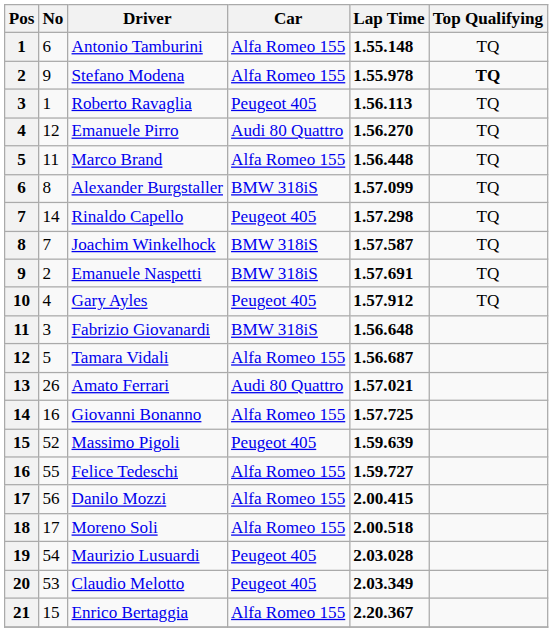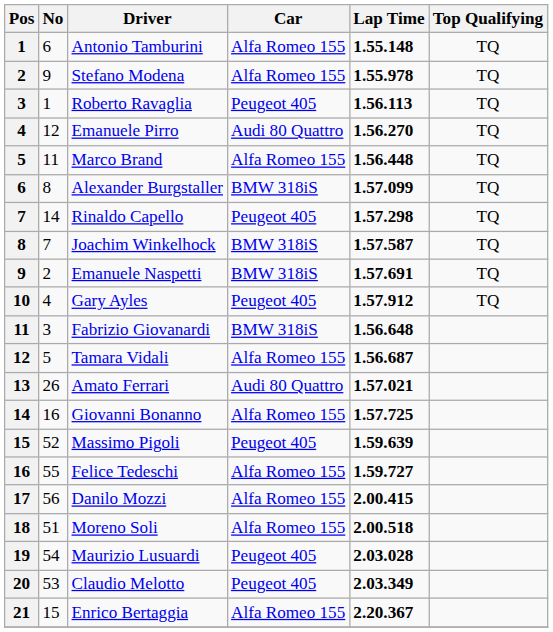 <table class="wikitable" style="font-size: 85%;">
 <tr>
 <th>Pos</th>
 <th>No</th>
 <th>Driver</th>
 <th>Car</th>
 <th>Lap Time</th>
 <th>Top Qualifying</th>
 </tr>
 <tr>
 <th>1</th>
 <td>6</td>
 <td> <a href='#'>Antonio Tamburini</a></td>
 <td><a href='#'>Alfa Romeo 155</a></td>
 <td><strong>1.55.148</strong></td>
 <td align=center>TQ</td>
 </tr>
 <tr>
 <th>2</th>
 <td>9</td>
 <td> <a href='#'>Stefano Modena</a></td>
 <td><a href='#'>Alfa Romeo 155</a></td>
 <td><strong>1.55.978</strong></td>
-<td align=center><strong>TQ</strong></td>
+<td align=center>TQ</td>
 </tr>
 <tr>
 <th>3</th>
 <td>1</td>
 <td> <a href='#'>Roberto Ravaglia</a></td>
 <td><a href='#'>Peugeot 405</a></td>
 <td><strong>1.56.113</strong></td>
 <td align=center>TQ</td>
 </tr>
 <tr>
 <th>4</th>
 <td>12</td>
 <td> <a href='#'>Emanuele Pirro</a></td>
 <td><a href='#'>Audi 80 Quattro</a></td>
 <td><strong>1.56.270</strong></td>
 <td align=center>TQ</td>
 </tr>
 <tr>
 <th>5</th>
 <td>11</td>
 <td> <a href='#'>Marco Brand</a></td>
 <td><a href='#'>Alfa Romeo 155</a></td>
 <td><strong>1.56.448</strong></td>
 <td align=center>TQ</td>
 </tr>
 <tr>
 <th>6</th>
 <td>8</td>
 <td> <a href='#'> Alexander Burgstaller</a></td>
 <td><a href='#'>BMW 318iS</a></td>
 <td><strong>1.57.099</strong></td>
 <td align=center>TQ</td>
 </tr>
 <tr>
 <th>7</th>
 <td>14</td>
 <td> <a href='#'>Rinaldo Capello</a></td>
 <td><a href='#'>Peugeot 405</a></td>
 <td><strong>1.57.298</strong></td>
 <td align=center>TQ</td>
 </tr>
 <tr>
 <th>8</th>
 <td>7</td>
 <td> <a href='#'>Joachim Winkelhock</a></td>
 <td><a href='#'>BMW 318iS</a></td>
 <td><strong>1.57.587</strong></td>
 <td align=center>TQ</td>
 </tr>
 <tr>
 <th>9</th>
 <td>2</td>
 <td> <a href='#'>Emanuele Naspetti</a></td>
 <td><a href='#'>BMW 318iS</a></td>
 <td><strong>1.57.691</strong></td>
 <td align=center>TQ</td>
 </tr>
 <tr>
 <th>10</th>
 <td>4</td>
 <td> <a href='#'>Gary Ayles</a></td>
 <td><a href='#'>Peugeot 405</a></td>
 <td><strong>1.57.912</strong></td>
 <td align=center>TQ</td>
 </tr>
 <tr>
 <th>11</th>
 <td>3</td>
 <td> <a href='#'>Fabrizio Giovanardi</a></td>
 <td><a href='#'>BMW 318iS</a></td>
 <td><strong>1.56.648</strong></td>
 <td></td>
 </tr>
 <tr>
 <th>12</th>
 <td>5</td>
 <td> <a href='#'>Tamara Vidali</a></td>
 <td><a href='#'>Alfa Romeo 155</a></td>
 <td><strong>1.56.687</strong></td>
 <td></td>
 </tr>
 <tr>
 <th>13</th>
 <td>26</td>
 <td> <a href='#'>Amato Ferrari</a></td>
 <td><a href='#'>Audi 80 Quattro</a></td>
 <td><strong>1.57.021</strong></td>
 <td></td>
 </tr>
 <tr>
 <th>14</th>
 <td>16</td>
 <td> <a href='#'>Giovanni Bonanno</a></td>
 <td><a href='#'>Alfa Romeo 155</a></td>
 <td><strong>1.57.725</strong></td>
 <td></td>
 </tr>
 <tr>
 <th>15</th>
 <td>52</td>
 <td> <a href='#'>Massimo Pigoli</a></td>
 <td><a href='#'>Peugeot 405</a></td>
 <td><strong>1.59.639</strong></td>
 <td></td>
 </tr>
 <tr>
 <th>16</th>
 <td>55</td>
 <td> <a href='#'>Felice Tedeschi</a></td>
 <td><a href='#'>Alfa Romeo 155</a></td>
 <td><strong>1.59.727</strong></td>
 <td></td>
 </tr>
 <tr>
 <th>17</th>
 <td>56</td>
 <td> <a href='#'>Danilo Mozzi</a></td>
 <td><a href='#'>Alfa Romeo 155</a></td>
 <td><strong>2.00.415</strong></td>
 <td></td>
 </tr>
 <tr>
 <th>18</th>
-<td>17</td>
+<td>51</td>
 <td> <a href='#'>Moreno Soli</a></td>
 <td><a href='#'>Alfa Romeo 155</a></td>
 <td><strong>2.00.518</strong></td>
 <td></td>
 </tr>
 <tr>
 <th>19</th>
 <td>54</td>
 <td> <a href='#'>Maurizio Lusuardi</a></td>
 <td><a href='#'>Peugeot 405</a></td>
 <td><strong>2.03.028</strong></td>
 <td></td>
 </tr>
 <tr>
 <th>20</th>
 <td>53</td>
 <td> <a href='#'>Claudio Melotto</a></td>
 <td><a href='#'>Peugeot 405</a></td>
 <td><strong>2.03.349</strong></td>
 <td></td>
 </tr>
 <tr>
 <th>21</th>
 <td>15</td>
 <td> <a href='#'>Enrico Bertaggia</a></td>
 <td><a href='#'>Alfa Romeo 155</a></td>
 <td><strong>2.20.367</strong></td>
 <td></td>
 </tr>
 <tr>
 </tr>
 </table>
